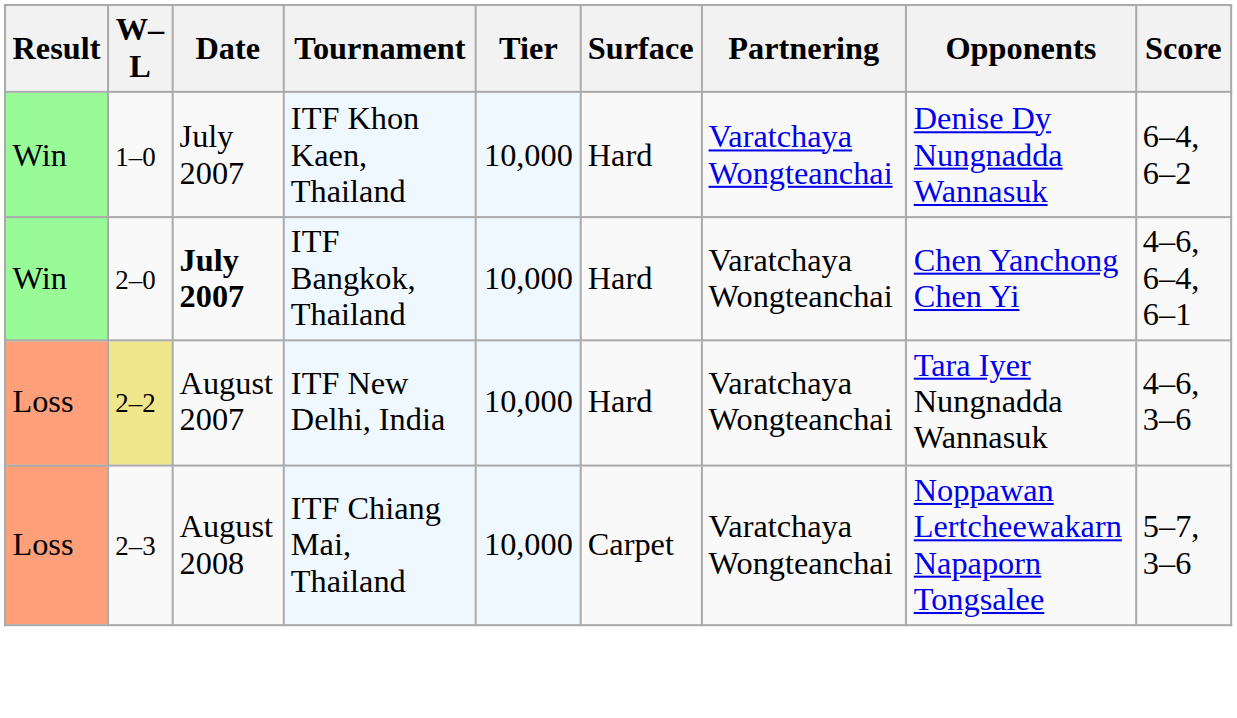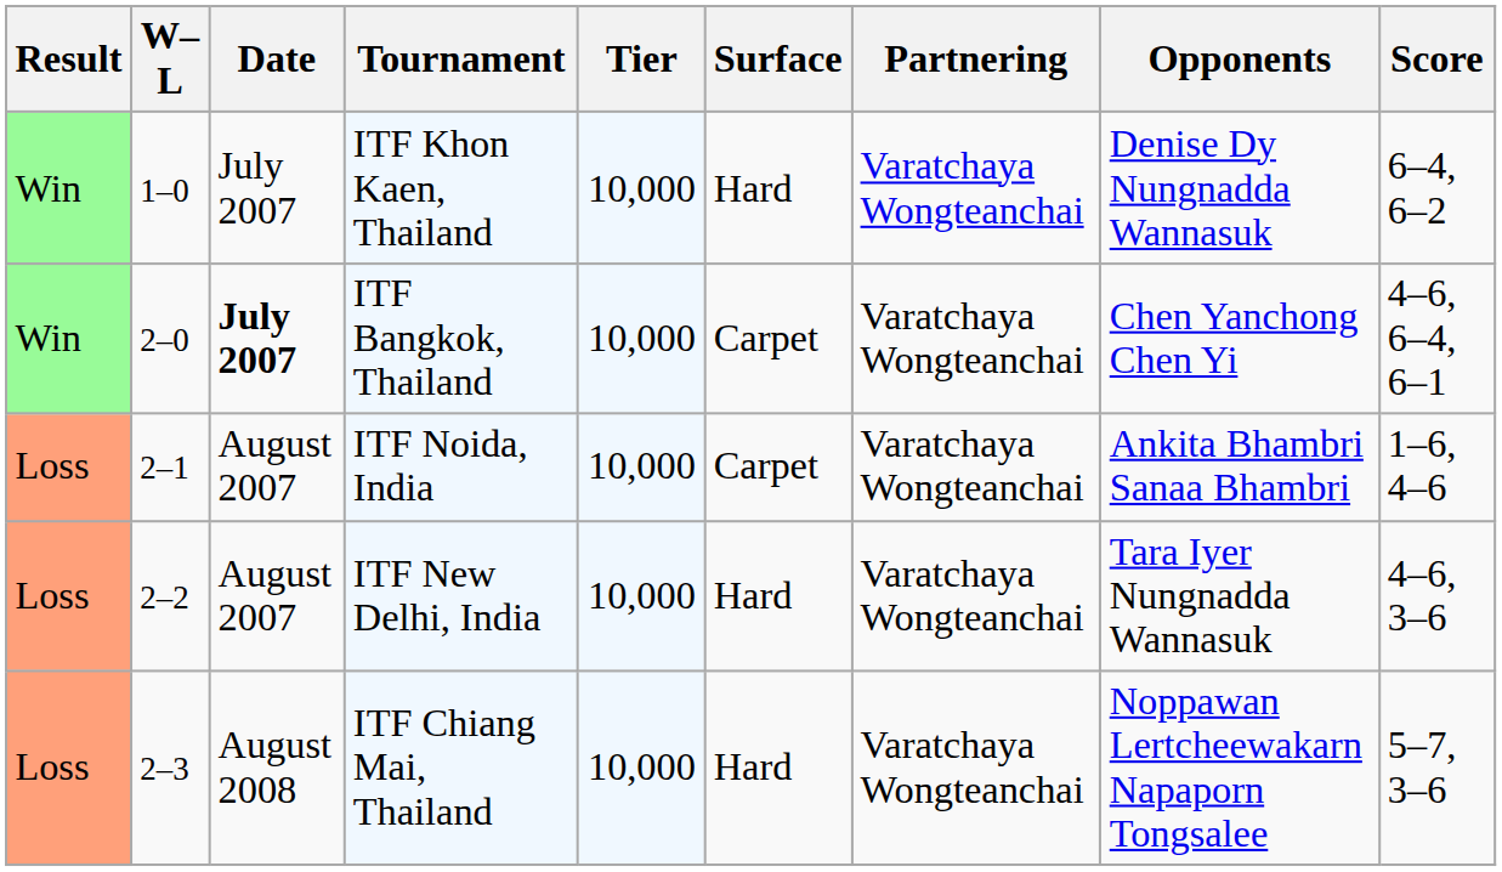 <table class="sortable wikitable">
 <tr>
 <th>Result</th>
 <th class="unsortable">W–L</th>
 <th>Date</th>
 <th>Tournament</th>
 <th>Tier</th>
 <th>Surface</th>
 <th>Partnering</th>
 <th>Opponents</th>
 <th class="unsortable">Score</th>
 </tr>
 <tr>
 <td style="background:#98fb98;">Win</td>
 <td><small>1–0</small></td>
 <td>July 2007</td>
 <td style="background:#f0f8ff;">ITF Khon Kaen, Thailand</td>
 <td style="background:#f0f8ff;">10,000</td>
 <td>Hard</td>
 <td> <a href='#'>Varatchaya Wongteanchai</a></td>
 <td> <a href='#'>Denise Dy</a> <br>  <a href='#'>Nungnadda Wannasuk</a></td>
 <td>6–4, 6–2</td>
 </tr>
 <tr>
 <td style="background:#98fb98;">Win</td>
 <td><small>2–0</small></td>
 <td><strong>July 2007</strong></td>
 <td style="background:#f0f8ff;">ITF Bangkok, Thailand</td>
 <td style="background:#f0f8ff;">10,000</td>
-<td>Hard</td>
+<td>Carpet</td>
 <td> Varatchaya Wongteanchai</td>
 <td> <a href='#'>Chen Yanchong</a> <br>  <a href='#'>Chen Yi</a></td>
 <td>4–6, 6–4, 6–1</td>
 </tr>
 <tr>
 <td style="background:#ffa07a;">Loss</td>
-<td style="background: khaki;"><small>2–2</small></td>
+<td><small>2–1</small></td>
+<td>August 2007</td>
+<td style="background:#f0f8ff;">ITF Noida, India</td>
+<td style="background:#f0f8ff;">10,000</td>
+<td>Carpet</td>
+<td> Varatchaya Wongteanchai</td>
+<td> <a href='#'>Ankita Bhambri</a> <br>  <a href='#'>Sanaa Bhambri</a></td>
+<td>1–6, 4–6</td>
+</tr>
+<tr>
+<td style="background:#ffa07a;">Loss</td>
+<td><small>2–2</small></td>
 <td>August 2007</td>
 <td style="background:#f0f8ff;">ITF New Delhi, India</td>
 <td style="background:#f0f8ff;">10,000</td>
 <td>Hard</td>
 <td> Varatchaya Wongteanchai</td>
 <td> <a href='#'>Tara Iyer</a> <br>  Nungnadda Wannasuk</td>
 <td>4–6, 3–6</td>
 </tr>
 <tr>
 <td style="background:#ffa07a;">Loss</td>
 <td><small>2–3</small></td>
 <td>August 2008</td>
 <td style="background:#f0f8ff;">ITF Chiang Mai, Thailand</td>
 <td style="background:#f0f8ff;">10,000</td>
-<td>Carpet</td>
+<td>Hard</td>
 <td> Varatchaya Wongteanchai</td>
 <td> <a href='#'>Noppawan Lertcheewakarn</a> <br>  <a href='#'>Napaporn Tongsalee</a></td>
 <td>5–7, 3–6</td>
 </tr>
 </table>
